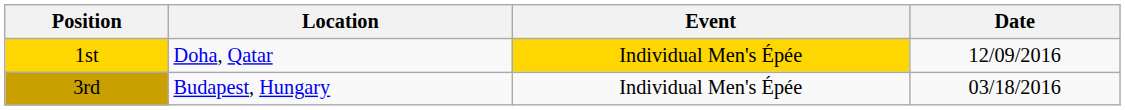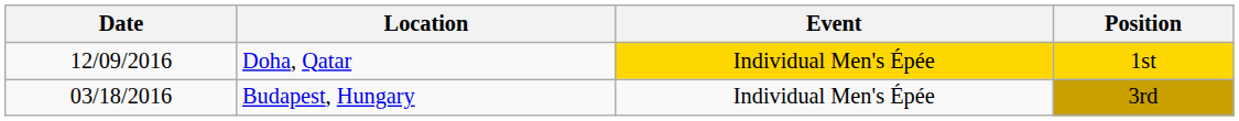 <table class="wikitable" width="50%" style="font-size:90%; text-align:center;">
 <tr>
-<th>Position</th>
+<th>Date</th>
 <th>Location</th>
 <th>Event</th>
-<th>Date</th>
+<th>Position</th>
 </tr>
 <tr>
-<td bgcolor="gold">1st</td>
+<td>12/09/2016</td>
 <td rowspan="1" align="left"> <a href='#'>Doha</a>, <a href='#'>Qatar</a></td>
 <td style="background: gold;">Individual Men's Épée</td>
-<td>12/09/2016</td>
+<td bgcolor="gold">1st</td>
 </tr>
 <tr>
-<td bgcolor="caramel">3rd</td>
+<td>03/18/2016</td>
 <td rowspan="1" align="left"> <a href='#'>Budapest</a>, <a href='#'>Hungary</a></td>
 <td>Individual Men's Épée</td>
-<td>03/18/2016</td>
+<td bgcolor="caramel">3rd</td>
 </tr>
 </table>
